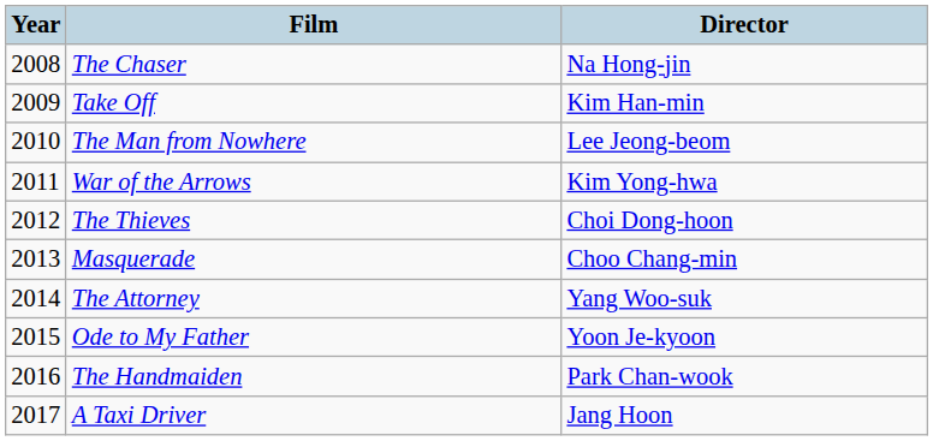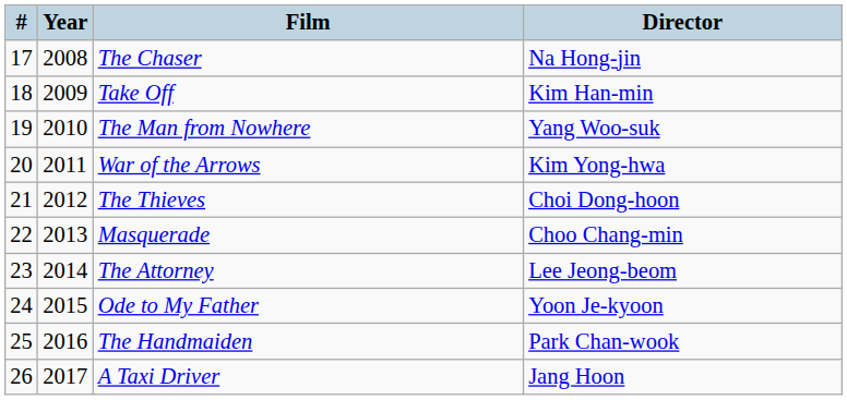 <table class="wikitable" style="width:600px">
 <tr>
+<th style="background:#BED5E1; width:10px">#</th>
 <th style="background:#BED5E1; width:10px">Year</th>
 <th style="background:#BED5E1;">Film</th>
 <th style="background:#BED5E1;">Director</th>
 </tr>
 <tr>
+<td>17</td>
 <td>2008</td>
 <td><em><a href='#'>The Chaser</a></em></td>
 <td><a href='#'>Na Hong-jin</a></td>
 </tr>
 <tr>
+<td>18</td>
 <td>2009</td>
 <td><em><a href='#'>Take Off</a></em></td>
 <td><a href='#'>Kim Han-min</a></td>
 </tr>
 <tr>
+<td>19</td>
 <td>2010</td>
 <td><em><a href='#'>The Man from Nowhere</a></em></td>
-<td><a href='#'>Lee Jeong-beom</a></td>
+<td><a href='#'>Yang Woo-suk</a></td>
 </tr>
 <tr>
+<td>20</td>
 <td>2011</td>
 <td><em><a href='#'>War of the Arrows</a></em></td>
 <td><a href='#'>Kim Yong-hwa</a></td>
 </tr>
 <tr>
+<td>21</td>
 <td>2012</td>
 <td><em><a href='#'>The Thieves</a></em></td>
 <td><a href='#'>Choi Dong-hoon</a></td>
 </tr>
 <tr>
+<td>22</td>
 <td>2013</td>
 <td><em><a href='#'>Masquerade</a></em></td>
 <td><a href='#'>Choo Chang-min</a></td>
 </tr>
 <tr>
+<td>23</td>
 <td>2014</td>
 <td><em><a href='#'>The Attorney</a></em></td>
-<td><a href='#'>Yang Woo-suk</a></td>
+<td><a href='#'>Lee Jeong-beom</a></td>
 </tr>
 <tr>
+<td>24</td>
 <td>2015</td>
 <td><em><a href='#'>Ode to My Father</a></em></td>
 <td><a href='#'>Yoon Je-kyoon</a></td>
 </tr>
 <tr>
+<td>25</td>
 <td>2016</td>
 <td><em><a href='#'>The Handmaiden</a></em></td>
 <td><a href='#'>Park Chan-wook</a></td>
 </tr>
 <tr>
+<td>26</td>
 <td>2017</td>
 <td><em><a href='#'>A Taxi Driver</a></em></td>
 <td><a href='#'>Jang Hoon</a></td>
 </tr>
 </table>
